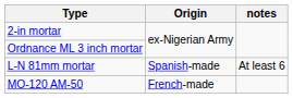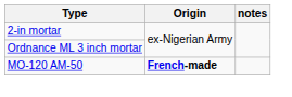 <table class="wikitable">
 <tr>
 <th>Type</th>
 <th>Origin</th>
 <th>notes</th>
 </tr>
 <tr>
 <td><a href='#'>2-in mortar</a></td>
 <td rowspan="2">ex-Nigerian Army</td>
 <td rowspan="2"></td>
 </tr>
 <tr>
 <td><a href='#'>Ordnance ML 3 inch mortar</a></td>
 </tr>
 <tr>
-<td><a href='#'>L-N 81mm mortar</a></td>
-<td><a href='#'>Spanish</a>-made</td>
-<td>At least 6</td>
-</tr>
-<tr>
 <td><a href='#'>MO-120 AM-50</a></td>
-<td><a href='#'>French</a>-made</td>
+<td><strong><a href='#'>French</a>-made</strong></td>
 <td></td>
 </tr>
 </table>
